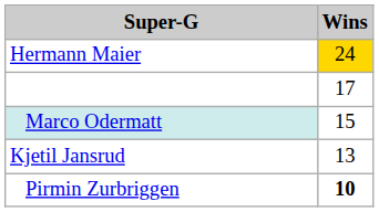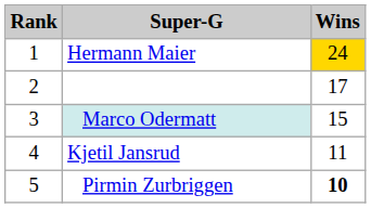 <table class="wikitable plainrowheaders" style="background:#fff; font-size:86%; line-height:16px; border:grey solid 1px; border-collapse:collapse">
 <tr>
+<th style="background-color: #ccc;" width="30">Rank</th>
 <th style="background-color: #ccc;" width="160">Super-G</th>
 <th style="background:#ccc; width:15%">Wins</th>
 </tr>
 <tr>
+<td align=center>1</td>
 <td> <a href='#'>Hermann Maier</a></td>
 <td style="background-color: gold" align=center>24</td>
 </tr>
 <tr>
+<td align=center>2</td>
 <td></td>
 <td align=center>17</td>
 </tr>
 <tr>
+<td align=center>3</td>
 <td style="background-color: #CFECEC">   <a href='#'>Marco Odermatt</a></td>
 <td align=center>15</td>
 </tr>
 <tr>
+<td align=center>4</td>
 <td> <a href='#'>Kjetil Jansrud</a></td>
-<td align=center>13</td>
+<td align=center>11</td>
 </tr>
 <tr>
+<td align=center>5</td>
 <td>   <a href='#'>Pirmin Zurbriggen</a></td>
 <td align=center><strong>10</strong></td>
 </tr>
 </table>
